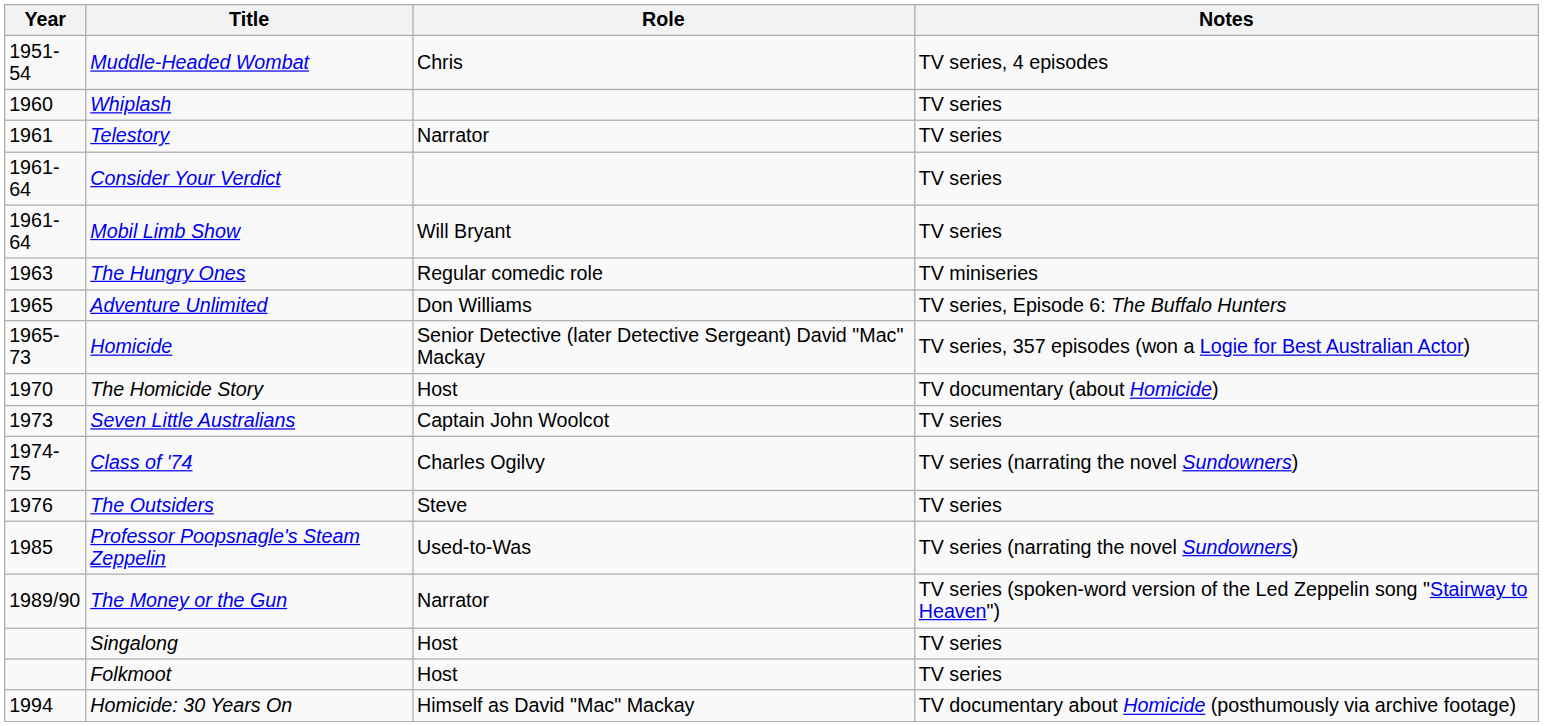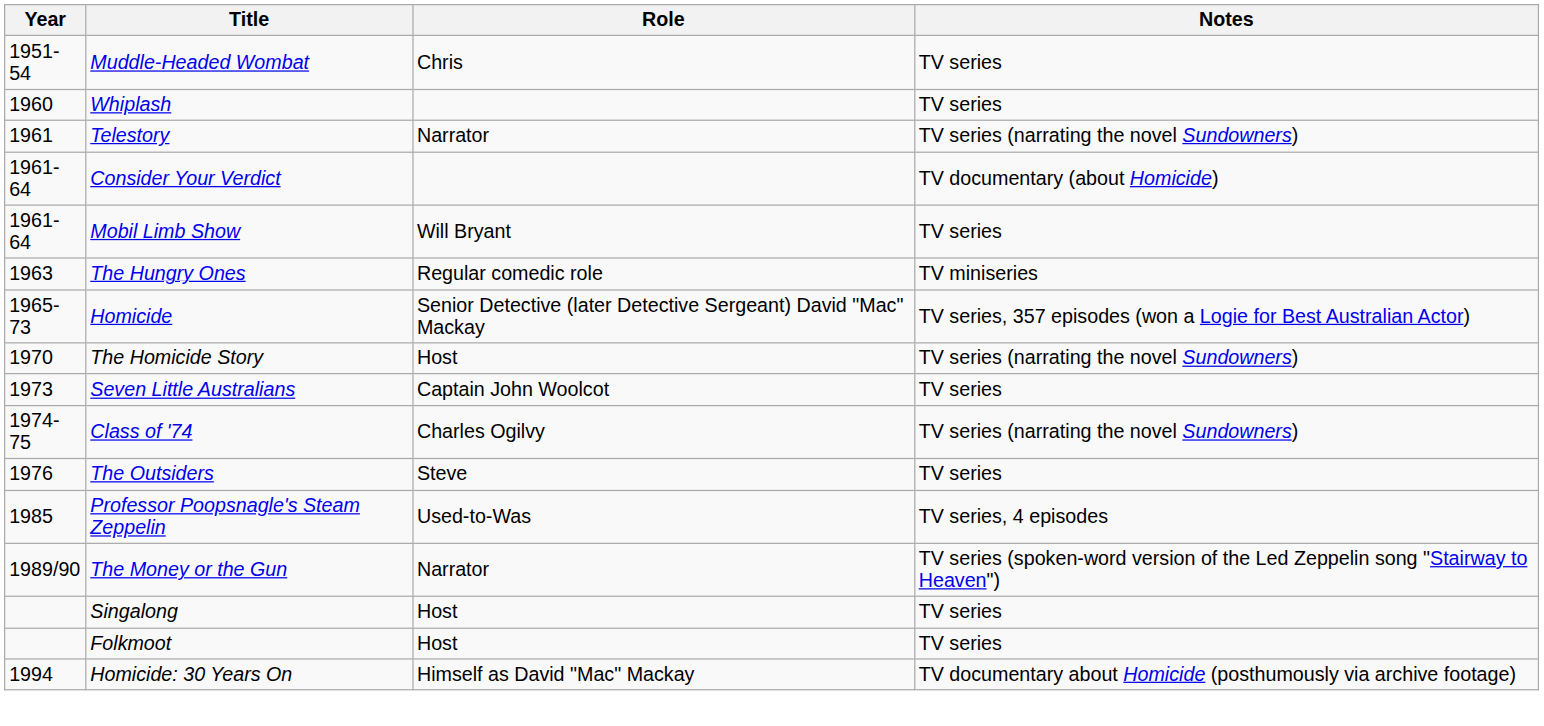 <table class="wikitable">
 <tr>
 <th>Year</th>
 <th>Title</th>
 <th>Role</th>
 <th>Notes</th>
 </tr>
 <tr>
 <td>1951-54</td>
 <td><em><a href='#'>Muddle-Headed Wombat</a></em></td>
 <td>Chris</td>
-<td>TV series, 4 episodes</td>
+<td>TV series</td>
 </tr>
 <tr>
 <td>1960</td>
 <td><em><a href='#'>Whiplash</a></em></td>
 <td></td>
 <td>TV series</td>
 </tr>
 <tr>
 <td>1961</td>
 <td><em><a href='#'>Telestory</a></em></td>
 <td>Narrator</td>
-<td>TV series</td>
+<td>TV series (narrating the novel <em><a href='#'>Sundowners</a></em>)</td>
 </tr>
 <tr>
 <td>1961-64</td>
 <td><em><a href='#'>Consider Your Verdict</a></em></td>
 <td></td>
-<td>TV series</td>
+<td>TV documentary (about <em><a href='#'>Homicide</a></em>)</td>
 </tr>
 <tr>
 <td>1961-64</td>
 <td><em><a href='#'>Mobil Limb Show</a></em></td>
 <td>Will Bryant</td>
 <td>TV series</td>
 </tr>
 <tr>
 <td>1963</td>
 <td><em><a href='#'>The Hungry Ones</a></em></td>
 <td>Regular comedic role</td>
 <td>TV miniseries</td>
 </tr>
 <tr>
-<td>1965</td>
-<td><em><a href='#'>Adventure Unlimited</a></em></td>
-<td>Don Williams</td>
-<td>TV series, Episode 6: <em>The Buffalo Hunters</em></td>
-</tr>
-<tr>
 <td>1965-73</td>
 <td><em><a href='#'>Homicide</a></em></td>
 <td>Senior Detective (later Detective Sergeant) David "Mac" Mackay</td>
 <td>TV series, 357 episodes (won a <a href='#'>Logie for Best Australian Actor</a>)</td>
 </tr>
 <tr>
 <td>1970</td>
 <td><em>The Homicide Story</em></td>
 <td>Host</td>
-<td>TV documentary (about <em><a href='#'>Homicide</a></em>)</td>
+<td>TV series (narrating the novel <em><a href='#'>Sundowners</a></em>)</td>
 </tr>
 <tr>
 <td>1973</td>
 <td><em><a href='#'>Seven Little Australians</a></em></td>
 <td>Captain John Woolcot</td>
 <td>TV series</td>
 </tr>
 <tr>
 <td>1974-75</td>
 <td><em><a href='#'>Class of '74</a></em></td>
 <td>Charles Ogilvy</td>
 <td>TV series (narrating the novel <em><a href='#'>Sundowners</a></em>)</td>
 </tr>
 <tr>
 <td>1976</td>
 <td><em><a href='#'>The Outsiders</a></em></td>
 <td>Steve</td>
 <td>TV series</td>
 </tr>
 <tr>
 <td>1985</td>
 <td><em><a href='#'>Professor Poopsnagle's Steam Zeppelin</a></em></td>
 <td>Used-to-Was</td>
-<td>TV series (narrating the novel <em><a href='#'>Sundowners</a></em>)</td>
+<td>TV series, 4 episodes</td>
 </tr>
 <tr>
 <td>1989/90</td>
 <td><em><a href='#'>The Money or the Gun</a></em></td>
 <td>Narrator</td>
 <td>TV series (spoken-word version of the Led Zeppelin song "<a href='#'>Stairway to Heaven</a>")</td>
 </tr>
 <tr>
 <td></td>
 <td><em>Singalong</em></td>
 <td>Host</td>
 <td>TV series</td>
 </tr>
 <tr>
 <td></td>
 <td><em>Folkmoot</em></td>
 <td>Host</td>
 <td>TV series</td>
 </tr>
 <tr>
 <td>1994</td>
 <td><em>Homicide: 30 Years On</em></td>
 <td>Himself as David "Mac" Mackay</td>
 <td>TV documentary about  <em><a href='#'>Homicide</a></em> (posthumously via archive footage)</td>
 </tr>
 </table>
